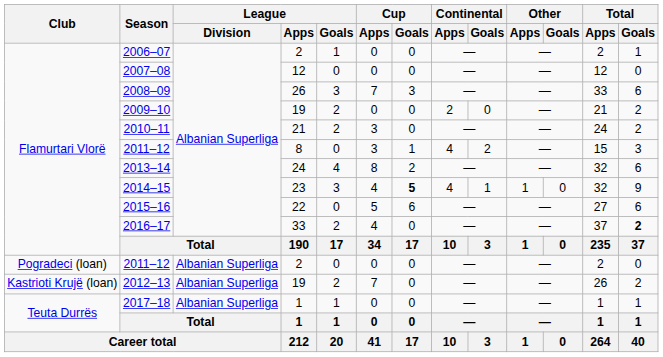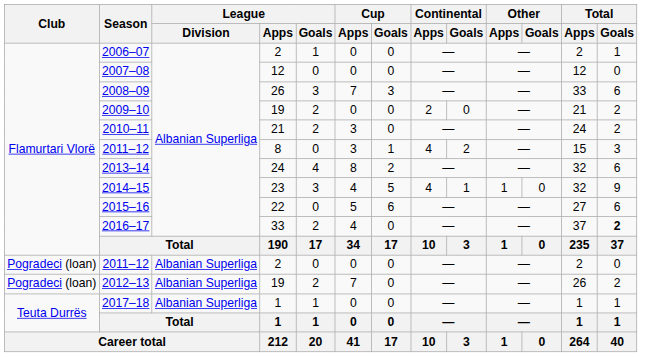 <table class="wikitable" style="text-align:center">
 <tr>
 <th rowspan="2">Club</th>
 <th rowspan="2">Season</th>
 <th colspan="3">League</th>
 <th colspan="2">Cup</th>
 <th colspan="2">Continental</th>
 <th colspan="2">Other</th>
 <th colspan="2">Total</th>
 </tr>
 <tr>
 <th>Division</th>
 <th>Apps</th>
 <th>Goals</th>
 <th>Apps</th>
 <th>Goals</th>
 <th>Apps</th>
 <th>Goals</th>
 <th>Apps</th>
 <th>Goals</th>
 <th>Apps</th>
 <th>Goals</th>
 </tr>
 <tr>
 <td rowspan="11"><a href='#'>Flamurtari Vlorë</a></td>
 <td><a href='#'>2006–07</a></td>
 <td rowspan="10"><a href='#'>Albanian Superliga</a></td>
 <td>2</td>
 <td>1</td>
 <td>0</td>
 <td>0</td>
 <td colspan="2">—</td>
 <td colspan="2">—</td>
 <td>2</td>
 <td>1</td>
 </tr>
 <tr>
 <td><a href='#'>2007–08</a></td>
 <td>12</td>
 <td>0</td>
 <td>0</td>
 <td>0</td>
 <td colspan="2">—</td>
 <td colspan="2">—</td>
 <td>12</td>
 <td>0</td>
 </tr>
 <tr>
 <td><a href='#'>2008–09</a></td>
 <td>26</td>
 <td>3</td>
 <td>7</td>
 <td>3</td>
 <td colspan="2">—</td>
 <td colspan="2">—</td>
 <td>33</td>
 <td>6</td>
 </tr>
 <tr>
 <td><a href='#'>2009–10</a></td>
 <td>19</td>
 <td>2</td>
 <td>0</td>
 <td>0</td>
 <td>2</td>
 <td>0</td>
 <td colspan="2">—</td>
 <td>21</td>
 <td>2</td>
 </tr>
 <tr>
 <td><a href='#'>2010–11</a></td>
 <td>21</td>
 <td>2</td>
 <td>3</td>
 <td>0</td>
 <td colspan="2">—</td>
 <td colspan="2">—</td>
 <td>24</td>
 <td>2</td>
 </tr>
 <tr>
 <td><a href='#'>2011–12</a></td>
 <td>8</td>
 <td>0</td>
 <td>3</td>
 <td>1</td>
 <td>4</td>
 <td>2</td>
 <td colspan="2">—</td>
 <td>15</td>
 <td>3</td>
 </tr>
 <tr>
 <td><a href='#'>2013–14</a></td>
 <td>24</td>
 <td>4</td>
 <td>8</td>
 <td>2</td>
 <td colspan="2">—</td>
 <td colspan="2">—</td>
 <td>32</td>
 <td>6</td>
 </tr>
 <tr>
 <td><a href='#'>2014–15</a></td>
 <td>23</td>
 <td>3</td>
 <td>4</td>
-<td><strong>5</strong></td>
+<td>5</td>
 <td>4</td>
 <td>1</td>
 <td>1</td>
 <td>0</td>
 <td>32</td>
 <td>9</td>
 </tr>
 <tr>
 <td><a href='#'>2015–16</a></td>
 <td>22</td>
 <td>0</td>
 <td>5</td>
 <td>6</td>
 <td colspan="2">—</td>
 <td colspan="2">—</td>
 <td>27</td>
 <td>6</td>
 </tr>
 <tr>
 <td><a href='#'>2016–17</a></td>
 <td>33</td>
 <td>2</td>
 <td>4</td>
 <td>0</td>
 <td colspan="2">—</td>
 <td colspan="2">—</td>
 <td>37</td>
 <td><strong>2</strong></td>
 </tr>
 <tr>
 <th colspan="2">Total</th>
 <th>190</th>
 <th>17</th>
 <th>34</th>
 <th>17</th>
 <th>10</th>
 <th>3</th>
 <th>1</th>
 <th>0</th>
 <th>235</th>
 <th>37</th>
 </tr>
 <tr>
 <td rowspan="1"><a href='#'>Pogradeci</a> (loan)</td>
 <td><a href='#'>2011–12</a></td>
 <td rowspan="1"><a href='#'>Albanian Superliga</a></td>
 <td>2</td>
 <td>0</td>
 <td>0</td>
 <td>0</td>
 <td colspan="2">—</td>
 <td colspan="2">—</td>
 <td>2</td>
 <td>0</td>
 </tr>
 <tr>
-<td rowspan="1"><a href='#'>Kastrioti Krujë</a> (loan)</td>
+<td rowspan="1"><a href='#'>Pogradeci</a> (loan)</td>
 <td><a href='#'>2012–13</a></td>
 <td rowspan="1"><a href='#'>Albanian Superliga</a></td>
 <td>19</td>
 <td>2</td>
 <td>7</td>
 <td>0</td>
 <td colspan="2">—</td>
 <td colspan="2">—</td>
 <td>26</td>
 <td>2</td>
 </tr>
 <tr>
 <td rowspan="2"><a href='#'>Teuta Durrës</a></td>
 <td><a href='#'>2017–18</a></td>
 <td rowspan="1"><a href='#'>Albanian Superliga</a></td>
 <td>1</td>
 <td>1</td>
 <td>0</td>
 <td>0</td>
 <td colspan="2">—</td>
 <td colspan="2">—</td>
 <td>1</td>
 <td>1</td>
 </tr>
 <tr>
 <th colspan="2">Total</th>
 <th>1</th>
 <th>1</th>
 <th>0</th>
 <th>0</th>
 <th colspan="2">—</th>
 <th colspan="2">—</th>
 <th>1</th>
 <th>1</th>
 </tr>
 <tr>
 <th colspan="3">Career total</th>
 <th>212</th>
 <th>20</th>
 <th>41</th>
 <th>17</th>
 <th>10</th>
 <th>3</th>
 <th>1</th>
 <th>0</th>
 <th>264</th>
 <th>40</th>
 </tr>
 </table>
